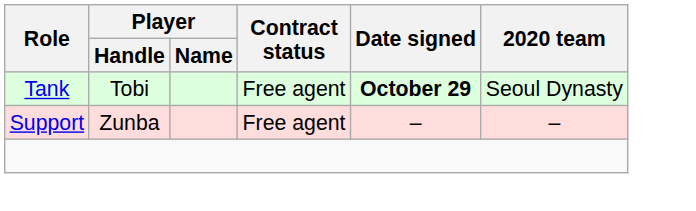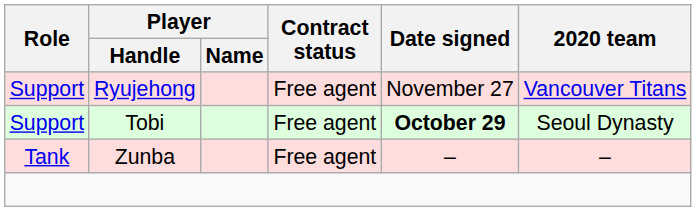 <table class="wikitable sortable floatright" style="font-size: 95%; text-align:center;">
 <tr>
 <th rowspan="2">Role</th>
 <th colspan="2">Player</th>
 <th rowspan="2">Contract<br>status</th>
 <th rowspan="2">Date signed</th>
 <th rowspan="2">2020 team</th>
 </tr>
 <tr>
 <th>Handle</th>
 <th>Name</th>
 </tr>
+<tr style="background:#fdd;">
+<td><a href='#'>Support</a></td>
+<td><a href='#'>Ryujehong</a></td>
+<td></td>
+<td>Free agent</td>
+<td>November 27</td>
+<td><a href='#'>Vancouver Titans</a></td>
+</tr>
 <tr style="background:#dfd;">
-<td><a href='#'>Tank</a></td>
+<td><a href='#'>Support</a></td>
 <td>Tobi</td>
 <td></td>
 <td>Free agent</td>
 <td><strong>October 29</strong></td>
 <td>Seoul Dynasty</td>
 </tr>
 <tr style="background:#fdd;">
-<td><a href='#'>Support</a></td>
+<td><a href='#'>Tank</a></td>
 <td>Zunba</td>
 <td></td>
 <td>Free agent</td>
 <td>–</td>
 <td>–</td>
 </tr>
 <tr class="sortbottom">
 <td colspan="6"><br></td>
 </tr>
 </table>
